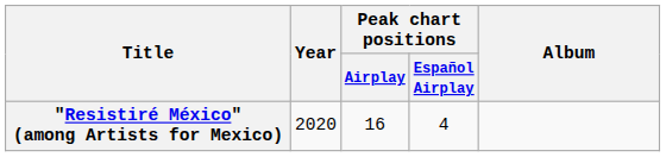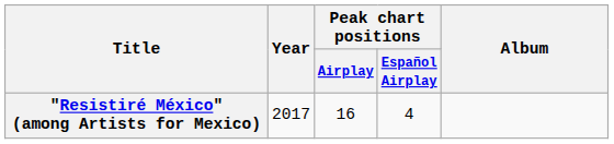 <table class="wikitable plainrowheaders" style="text-align:center;">
 <tr>
 <th rowspan="2" scope="col" style="width:16em;">Title</th>
 <th rowspan="2" scope="col" style="width:2em;">Year</th>
 <th colspan="2">Peak chart positions</th>
 <th rowspan="2" scope="col" style="width:10em;">Album</th>
 </tr>
 <tr>
 <th style="width:45px;"><small><a href='#'>Airplay</a></small></th>
 <th style="width:45px;"><small><a href='#'>Español<br>Airplay</a></small></th>
 </tr>
 <tr>
 <th scope="row" ! scope="row">"<a href='#'>Resistiré México</a>"<br><span>(among Artists for Mexico)</span></th>
-<td>2020</td>
+<td>2017</td>
 <td>16</td>
 <td>4</td>
 <td></td>
 </tr>
 </table>
